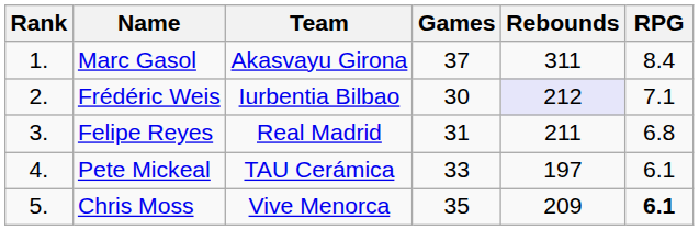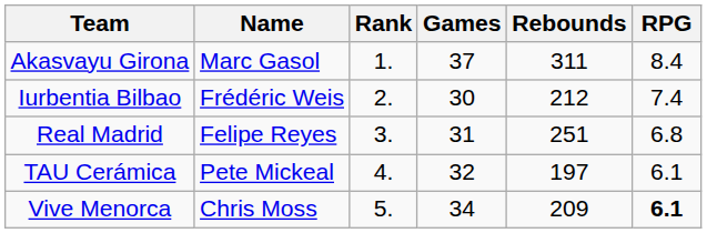 <table class="wikitable" style="text-align: center;">
 <tr>
+<th>Team</th>
+<th>Name</th>
 <th>Rank</th>
-<th>Name</th>
-<th>Team</th>
 <th>Games</th>
 <th>Rebounds</th>
 <th width=40>RPG</th>
 </tr>
 <tr>
+<td><a href='#'>Akasvayu Girona</a></td>
+<td align="left"> <a href='#'>Marc Gasol</a></td>
 <td>1.</td>
-<td align="left"> <a href='#'>Marc Gasol</a></td>
-<td><a href='#'>Akasvayu Girona</a></td>
 <td>37</td>
 <td>311</td>
 <td>8.4</td>
 </tr>
 <tr>
+<td><a href='#'>Iurbentia Bilbao</a></td>
+<td align="left"> <a href='#'>Frédéric Weis</a></td>
 <td>2.</td>
-<td align="left"> <a href='#'>Frédéric Weis</a></td>
-<td><a href='#'>Iurbentia Bilbao</a></td>
 <td>30</td>
-<td style="background: lavender;">212</td>
-<td>7.1</td>
+<td>212</td>
+<td>7.4</td>
 </tr>
 <tr>
+<td><a href='#'>Real Madrid</a></td>
+<td align="left"> <a href='#'>Felipe Reyes</a></td>
 <td>3.</td>
-<td align="left"> <a href='#'>Felipe Reyes</a></td>
-<td><a href='#'>Real Madrid</a></td>
 <td>31</td>
-<td>211</td>
+<td>251</td>
 <td>6.8</td>
 </tr>
 <tr>
+<td><a href='#'>TAU Cerámica</a></td>
+<td align="left"> <a href='#'>Pete Mickeal</a></td>
 <td>4.</td>
-<td align="left"> <a href='#'>Pete Mickeal</a></td>
-<td><a href='#'>TAU Cerámica</a></td>
-<td>33</td>
+<td>32</td>
 <td>197</td>
 <td>6.1</td>
 </tr>
 <tr>
+<td><a href='#'>Vive Menorca</a></td>
+<td align="left"> <a href='#'>Chris Moss</a></td>
 <td>5.</td>
-<td align="left"> <a href='#'>Chris Moss</a></td>
-<td><a href='#'>Vive Menorca</a></td>
-<td>35</td>
+<td>34</td>
 <td>209</td>
 <td><strong>6.1</strong></td>
 </tr>
 </table>
